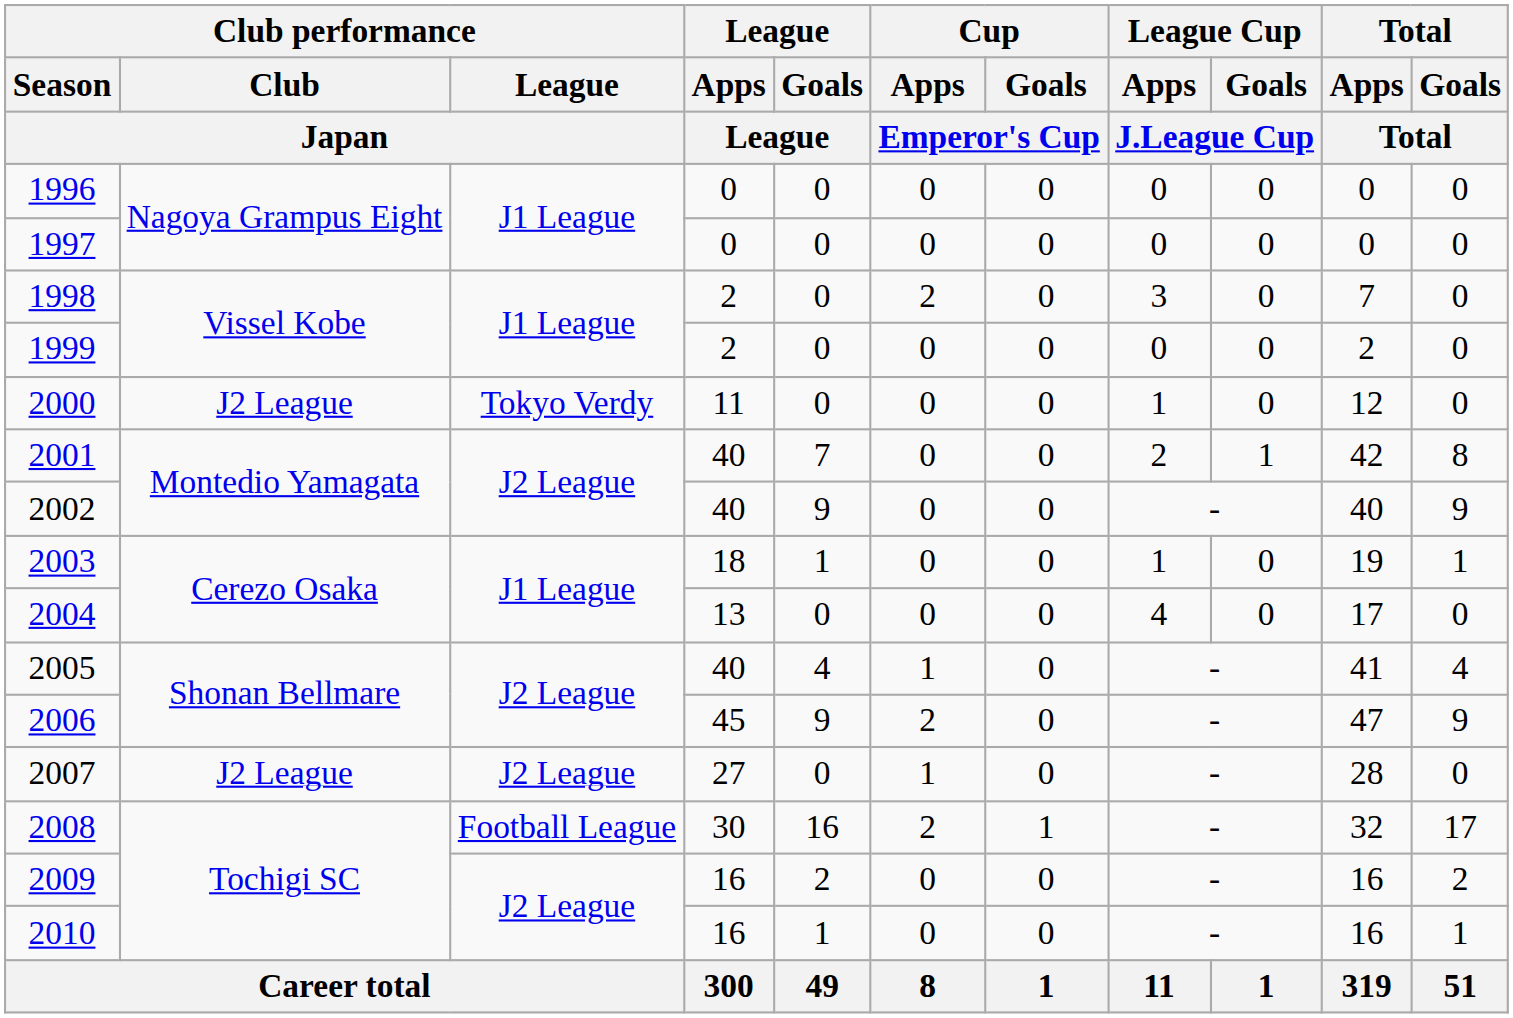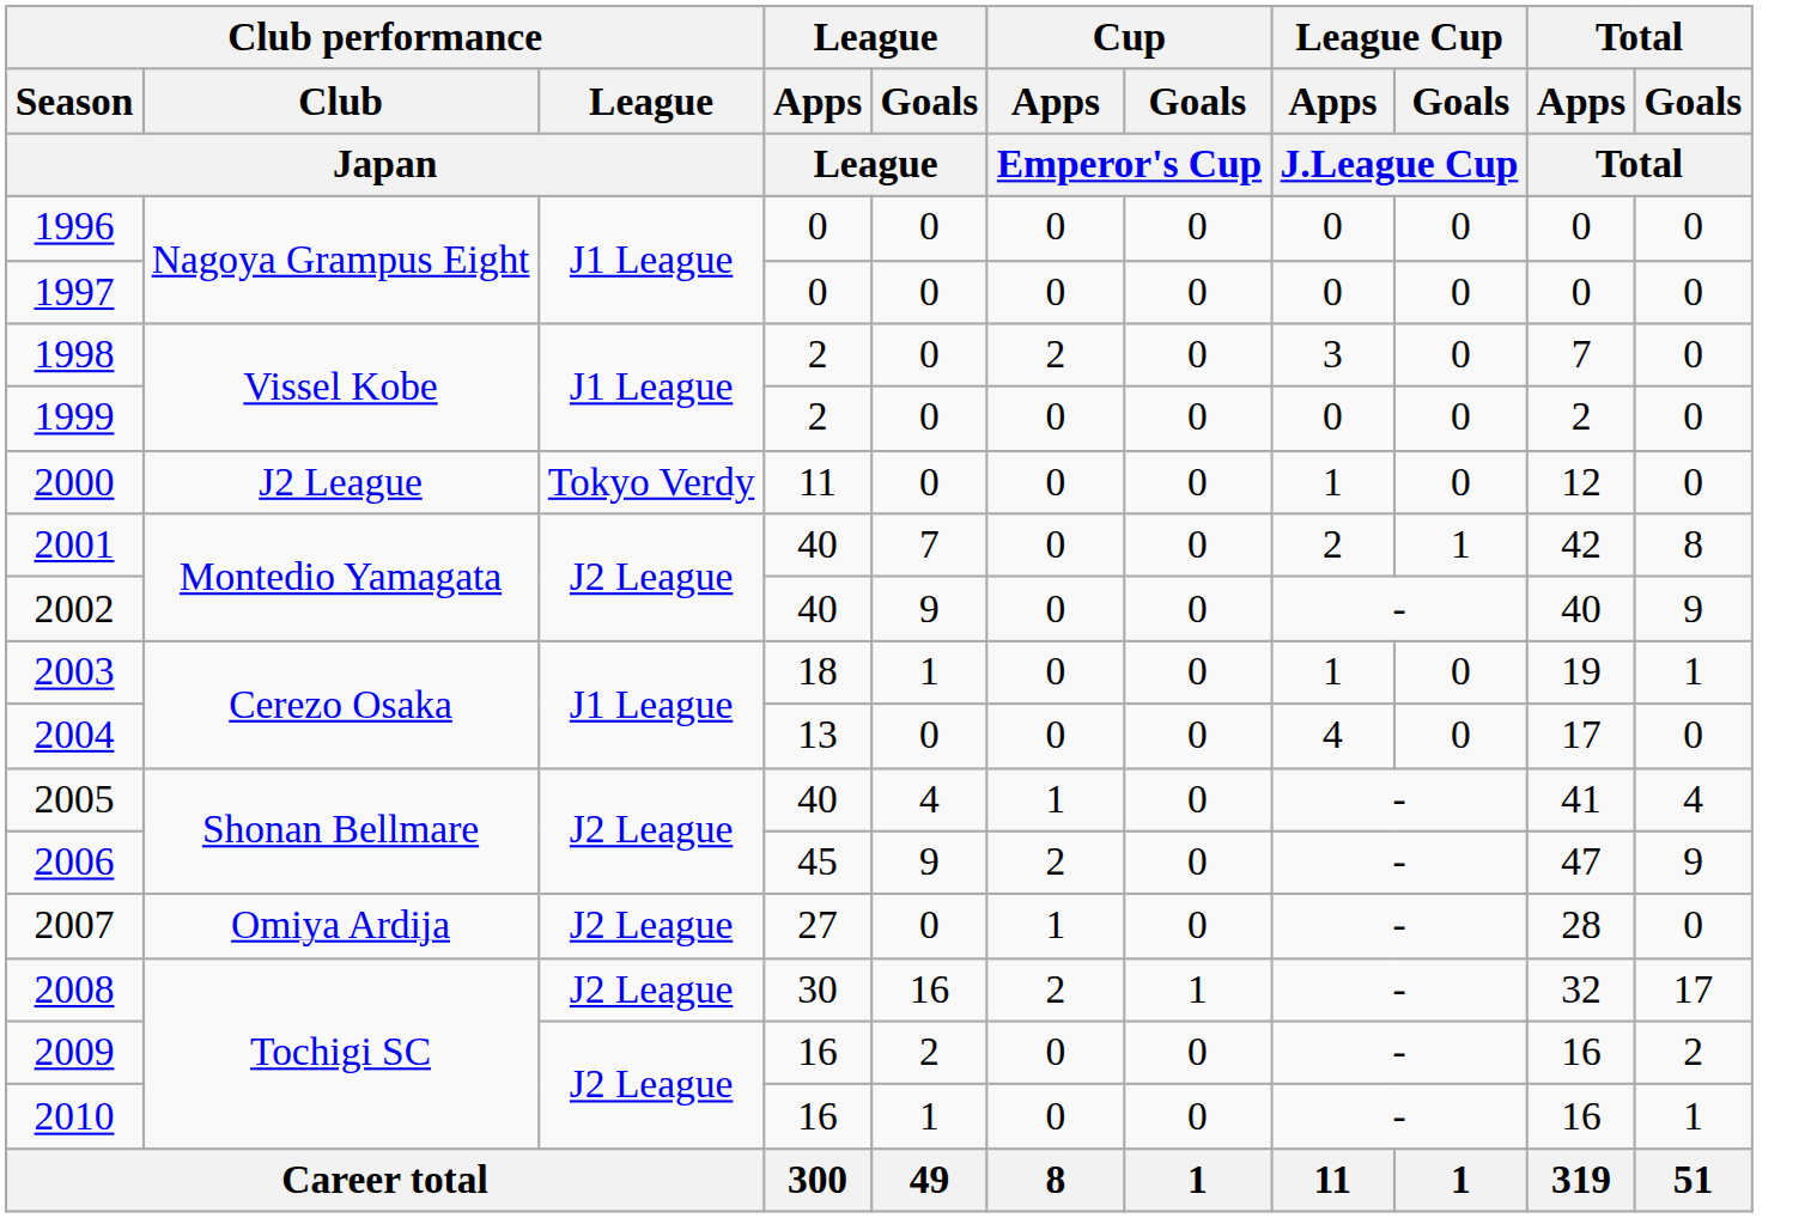 <table class="wikitable" style="text-align:center">
 <tr>
 <th colspan=3>Club performance</th>
 <th colspan=2>League</th>
 <th colspan=2>Cup</th>
 <th colspan=2>League Cup</th>
 <th colspan=2>Total</th>
 </tr>
 <tr>
 <th>Season</th>
 <th>Club</th>
 <th>League</th>
 <th>Apps</th>
 <th>Goals</th>
 <th>Apps</th>
 <th>Goals</th>
 <th>Apps</th>
 <th>Goals</th>
 <th>Apps</th>
 <th>Goals</th>
 </tr>
 <tr>
 <th colspan=3>Japan</th>
 <th colspan=2>League</th>
 <th colspan=2><a href='#'>Emperor's Cup</a></th>
 <th colspan=2><a href='#'>J.League Cup</a></th>
 <th colspan=2>Total</th>
 </tr>
 <tr>
 <td><a href='#'>1996</a></td>
 <td rowspan="2"><a href='#'>Nagoya Grampus Eight</a></td>
 <td rowspan="2"><a href='#'>J1 League</a></td>
 <td>0</td>
 <td>0</td>
 <td>0</td>
 <td>0</td>
 <td>0</td>
 <td>0</td>
 <td>0</td>
 <td>0</td>
 </tr>
 <tr>
 <td><a href='#'>1997</a></td>
 <td>0</td>
 <td>0</td>
 <td>0</td>
 <td>0</td>
 <td>0</td>
 <td>0</td>
 <td>0</td>
 <td>0</td>
 </tr>
 <tr>
 <td><a href='#'>1998</a></td>
 <td rowspan="2"><a href='#'>Vissel Kobe</a></td>
 <td rowspan="2"><a href='#'>J1 League</a></td>
 <td>2</td>
 <td>0</td>
 <td>2</td>
 <td>0</td>
 <td>3</td>
 <td>0</td>
 <td>7</td>
 <td>0</td>
 </tr>
 <tr>
 <td><a href='#'>1999</a></td>
 <td>2</td>
 <td>0</td>
 <td>0</td>
 <td>0</td>
 <td>0</td>
 <td>0</td>
 <td>2</td>
 <td>0</td>
 </tr>
 <tr>
 <td><a href='#'>2000</a></td>
 <td><a href='#'>J2 League</a></td>
 <td><a href='#'>Tokyo Verdy</a></td>
 <td>11</td>
 <td>0</td>
 <td>0</td>
 <td>0</td>
 <td>1</td>
 <td>0</td>
 <td>12</td>
 <td>0</td>
 </tr>
 <tr>
 <td><a href='#'>2001</a></td>
 <td rowspan="2"><a href='#'>Montedio Yamagata</a></td>
 <td rowspan="2"><a href='#'>J2 League</a></td>
 <td>40</td>
 <td>7</td>
 <td>0</td>
 <td>0</td>
 <td>2</td>
 <td>1</td>
 <td>42</td>
 <td>8</td>
 </tr>
 <tr>
 <td>2002</td>
 <td>40</td>
 <td>9</td>
 <td>0</td>
 <td>0</td>
 <td colspan="2">-</td>
 <td>40</td>
 <td>9</td>
 </tr>
 <tr>
 <td><a href='#'>2003</a></td>
 <td rowspan="2"><a href='#'>Cerezo Osaka</a></td>
 <td rowspan="2"><a href='#'>J1 League</a></td>
 <td>18</td>
 <td>1</td>
 <td>0</td>
 <td>0</td>
 <td>1</td>
 <td>0</td>
 <td>19</td>
 <td>1</td>
 </tr>
 <tr>
 <td><a href='#'>2004</a></td>
 <td>13</td>
 <td>0</td>
 <td>0</td>
 <td>0</td>
 <td>4</td>
 <td>0</td>
 <td>17</td>
 <td>0</td>
 </tr>
 <tr>
 <td>2005</td>
 <td rowspan="2"><a href='#'>Shonan Bellmare</a></td>
 <td rowspan="2"><a href='#'>J2 League</a></td>
 <td>40</td>
 <td>4</td>
 <td>1</td>
 <td>0</td>
 <td colspan="2">-</td>
 <td>41</td>
 <td>4</td>
 </tr>
 <tr>
 <td><a href='#'>2006</a></td>
 <td>45</td>
 <td>9</td>
 <td>2</td>
 <td>0</td>
 <td colspan="2">-</td>
 <td>47</td>
 <td>9</td>
 </tr>
 <tr>
 <td>2007</td>
-<td><a href='#'>J2 League</a></td>
+<td><a href='#'>Omiya Ardija</a></td>
 <td><a href='#'>J2 League</a></td>
 <td>27</td>
 <td>0</td>
 <td>1</td>
 <td>0</td>
 <td colspan="2">-</td>
 <td>28</td>
 <td>0</td>
 </tr>
 <tr>
 <td><a href='#'>2008</a></td>
 <td rowspan="3"><a href='#'>Tochigi SC</a></td>
-<td><a href='#'>Football League</a></td>
+<td><a href='#'>J2 League</a></td>
 <td>30</td>
 <td>16</td>
 <td>2</td>
 <td>1</td>
 <td colspan="2">-</td>
 <td>32</td>
 <td>17</td>
 </tr>
 <tr>
 <td><a href='#'>2009</a></td>
 <td rowspan="2"><a href='#'>J2 League</a></td>
 <td>16</td>
 <td>2</td>
 <td>0</td>
 <td>0</td>
 <td colspan="2">-</td>
 <td>16</td>
 <td>2</td>
 </tr>
 <tr>
 <td><a href='#'>2010</a></td>
 <td>16</td>
 <td>1</td>
 <td>0</td>
 <td>0</td>
 <td colspan="2">-</td>
 <td>16</td>
 <td>1</td>
 </tr>
 <tr>
 <th colspan=3>Career total</th>
 <th>300</th>
 <th>49</th>
 <th>8</th>
 <th>1</th>
 <th>11</th>
 <th>1</th>
 <th>319</th>
 <th>51</th>
 </tr>
 </table>
